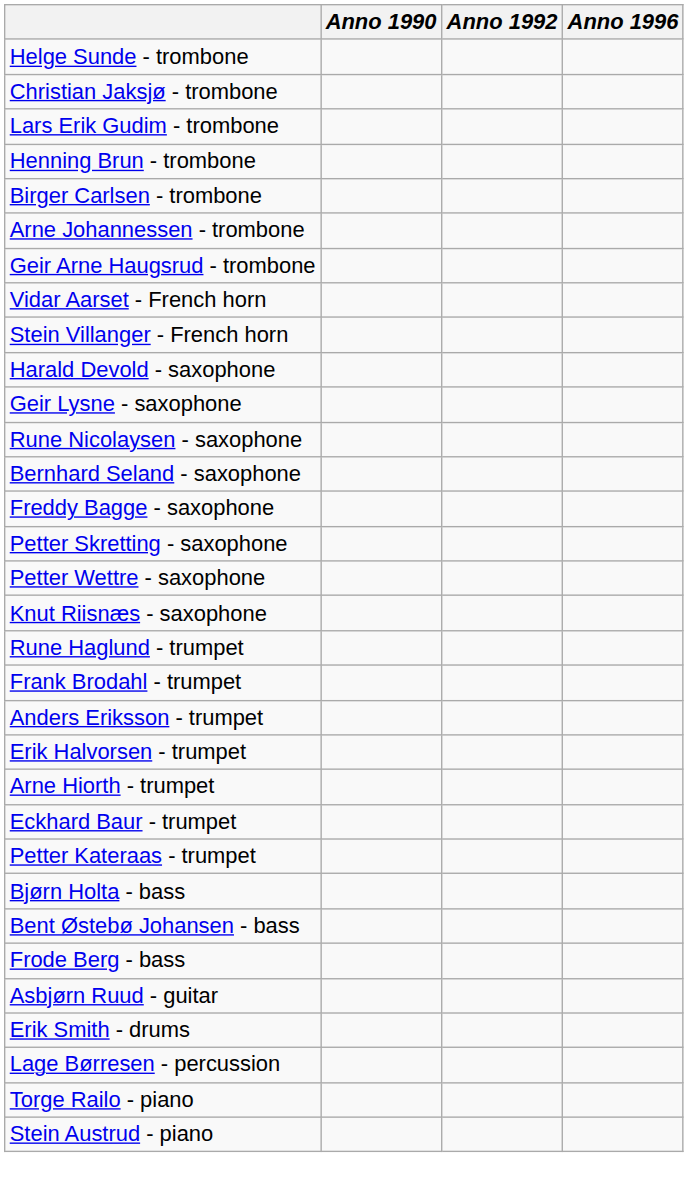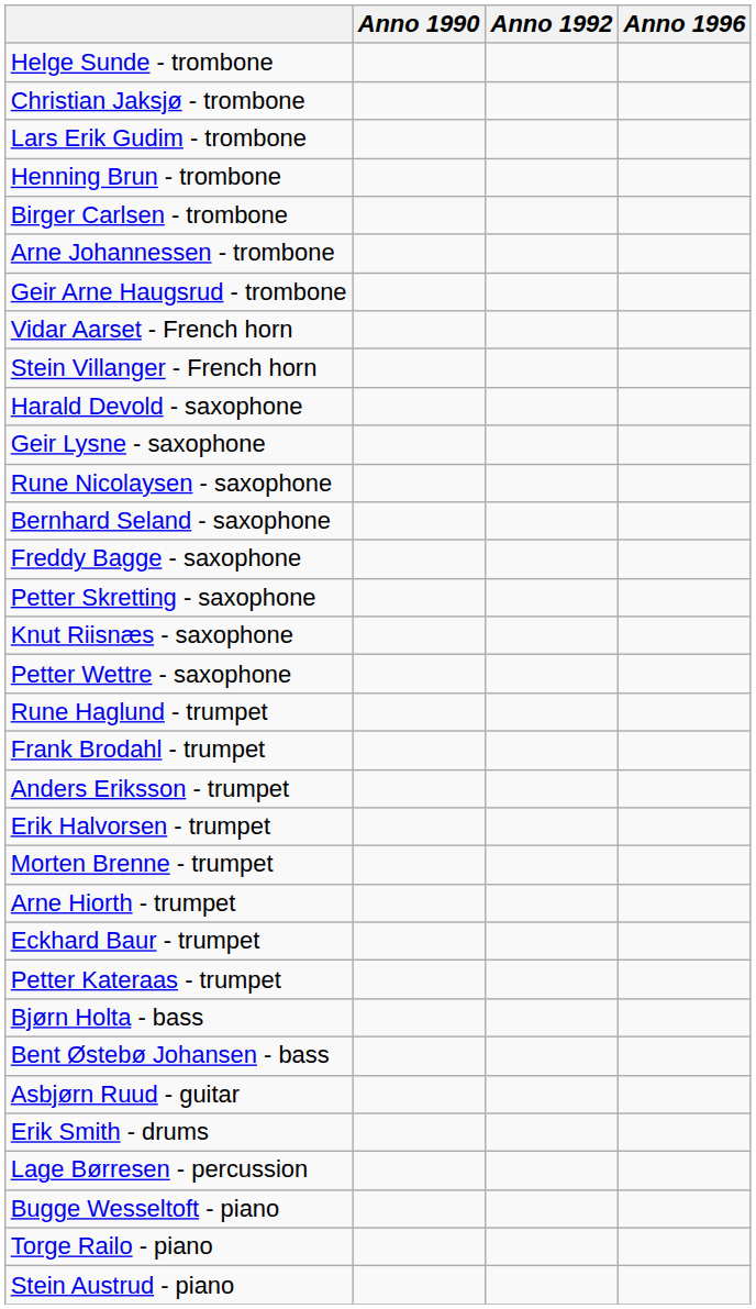 <table class="wikitable sortable">
 <tr>
 <th></th>
 <th><em>Anno 1990</em></th>
 <th><em>Anno 1992</em></th>
 <th><em>Anno 1996</em></th>
 </tr>
 <tr>
 <td><a href='#'>Helge Sunde</a> - trombone</td>
 <td></td>
 <td></td>
 <td></td>
 </tr>
 <tr>
 <td><a href='#'>Christian Jaksjø</a> - trombone</td>
 <td></td>
 <td></td>
 <td></td>
 </tr>
 <tr>
 <td><a href='#'>Lars Erik Gudim</a> - trombone</td>
 <td></td>
 <td></td>
 <td></td>
 </tr>
 <tr>
 <td><a href='#'>Henning Brun</a> - trombone</td>
 <td></td>
 <td></td>
 <td></td>
 </tr>
 <tr>
 <td><a href='#'>Birger Carlsen</a> - trombone</td>
 <td></td>
 <td></td>
 <td></td>
 </tr>
 <tr>
 <td><a href='#'>Arne Johannessen</a> - trombone</td>
 <td></td>
 <td></td>
 <td></td>
 </tr>
 <tr>
 <td><a href='#'>Geir Arne Haugsrud</a> - trombone</td>
 <td></td>
 <td></td>
 <td></td>
 </tr>
 <tr>
 <td><a href='#'>Vidar Aarset</a> - French horn</td>
 <td></td>
 <td></td>
 <td></td>
 </tr>
 <tr>
 <td><a href='#'>Stein Villanger</a> - French horn</td>
 <td></td>
 <td></td>
 <td></td>
 </tr>
 <tr>
 <td><a href='#'>Harald Devold</a> - saxophone</td>
 <td></td>
 <td></td>
 <td></td>
 </tr>
 <tr>
 <td><a href='#'>Geir Lysne</a> - saxophone</td>
 <td></td>
 <td></td>
 <td></td>
 </tr>
 <tr>
 <td><a href='#'>Rune Nicolaysen</a> - saxophone</td>
 <td></td>
 <td></td>
 <td></td>
 </tr>
 <tr>
 <td><a href='#'>Bernhard Seland</a> - saxophone</td>
 <td></td>
 <td></td>
 <td></td>
 </tr>
 <tr>
 <td><a href='#'>Freddy Bagge</a> - saxophone</td>
 <td></td>
 <td></td>
 <td></td>
 </tr>
 <tr>
 <td><a href='#'>Petter Skretting</a> - saxophone</td>
 <td></td>
 <td></td>
 <td></td>
 </tr>
 <tr>
-<td><a href='#'>Petter Wettre</a> - saxophone</td>
+<td><a href='#'>Knut Riisnæs</a> - saxophone</td>
 <td></td>
 <td></td>
 <td></td>
 </tr>
 <tr>
-<td><a href='#'>Knut Riisnæs</a> - saxophone</td>
+<td><a href='#'>Petter Wettre</a> - saxophone</td>
 <td></td>
 <td></td>
 <td></td>
 </tr>
 <tr>
 <td><a href='#'>Rune Haglund</a> - trumpet</td>
 <td></td>
 <td></td>
 <td></td>
 </tr>
 <tr>
 <td><a href='#'>Frank Brodahl</a> - trumpet</td>
 <td></td>
 <td></td>
 <td></td>
 </tr>
 <tr>
 <td><a href='#'>Anders Eriksson</a> - trumpet</td>
 <td></td>
 <td></td>
 <td></td>
 </tr>
 <tr>
 <td><a href='#'>Erik Halvorsen</a> - trumpet</td>
+<td></td>
+<td></td>
+<td></td>
+</tr>
+<tr>
+<td><a href='#'>Morten Brenne</a> - trumpet</td>
 <td></td>
 <td></td>
 <td></td>
 </tr>
 <tr>
 <td><a href='#'>Arne Hiorth</a> - trumpet</td>
 <td></td>
 <td></td>
 <td></td>
 </tr>
 <tr>
 <td><a href='#'>Eckhard Baur</a> - trumpet</td>
 <td></td>
 <td></td>
 <td></td>
 </tr>
 <tr>
 <td><a href='#'>Petter Kateraas</a> - trumpet</td>
 <td></td>
 <td></td>
 <td></td>
 </tr>
 <tr>
 <td><a href='#'>Bjørn Holta</a> - bass</td>
 <td></td>
 <td></td>
 <td></td>
 </tr>
 <tr>
 <td><a href='#'>Bent Østebø Johansen</a> - bass</td>
 <td></td>
 <td></td>
 <td></td>
 </tr>
 <tr>
-<td><a href='#'>Frode Berg</a> - bass</td>
-<td></td>
-<td></td>
-<td></td>
-</tr>
-<tr>
 <td><a href='#'>Asbjørn Ruud</a> - guitar</td>
 <td></td>
 <td></td>
 <td></td>
 </tr>
 <tr>
 <td><a href='#'>Erik Smith</a> - drums</td>
 <td></td>
 <td></td>
 <td></td>
 </tr>
 <tr>
 <td><a href='#'>Lage Børresen</a> - percussion</td>
 <td></td>
 <td></td>
 <td></td>
 </tr>
 <tr>
+<td><a href='#'>Bugge Wesseltoft</a> - piano</td>
+<td></td>
+<td></td>
+<td></td>
+</tr>
+<tr>
 <td><a href='#'>Torge Railo</a> - piano</td>
 <td></td>
 <td></td>
 <td></td>
 </tr>
 <tr>
 <td><a href='#'>Stein Austrud</a> - piano</td>
 <td></td>
 <td></td>
 <td></td>
 </tr>
 </table>
